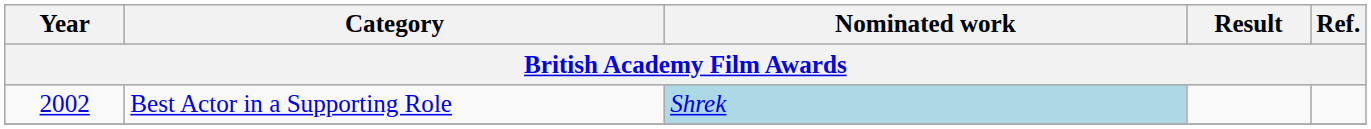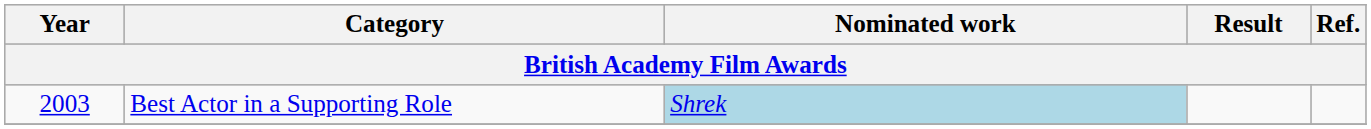 <table class=wikitable>
 <tr>
 <th scope="col" style="width:5em;">Year</th>
 <th scope="col" style="width:26em;">Category</th>
 <th scope="col" style="width:25em;">Nominated work</th>
 <th scope="col" style="width:5em;">Result</th>
 <th>Ref.</th>
 </tr>
 <tr>
 <th colspan=5><a href='#'>British Academy Film Awards</a></th>
 </tr>
 <tr>
-<td style="text-align:center;"><a href='#'>2002</a></td>
+<td style="text-align:center;"><a href='#'>2003</a></td>
 <td><a href='#'>Best Actor in a Supporting Role</a></td>
 <td style="background: lightblue;"><em><a href='#'>Shrek</a></em></td>
 <td></td>
 <td></td>
 </tr>
 <tr>
 </tr>
 </table>
